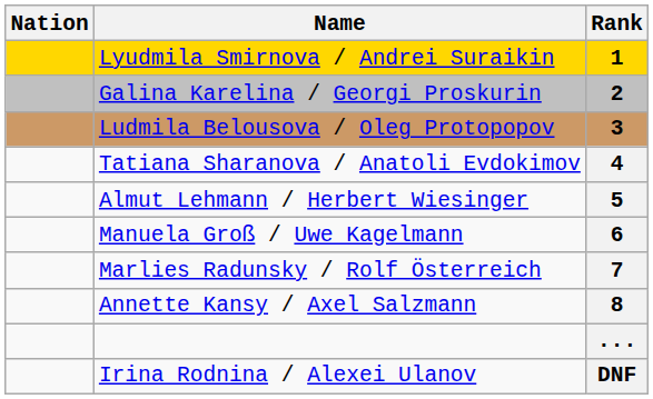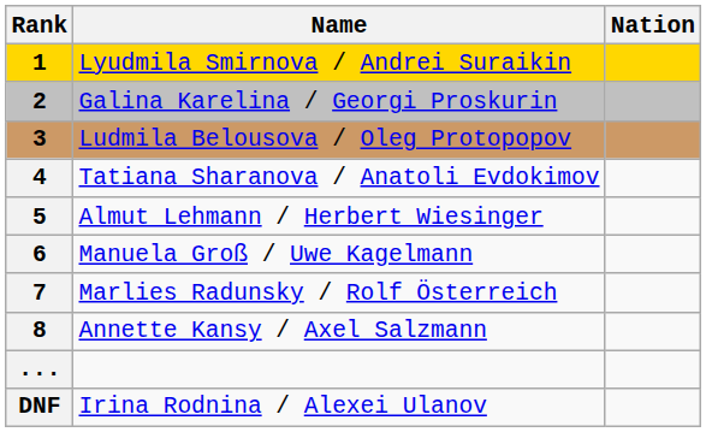 <table class="wikitable">
 <tr>
+<th>Rank</th>
+<th>Name</th>
 <th>Nation</th>
-<th>Name</th>
-<th>Rank</th>
 </tr>
 <tr bgcolor="gold">
+<td align="center"><strong>1</strong></td>
+<td><a href='#'>Lyudmila Smirnova</a> / <a href='#'>Andrei Suraikin</a></td>
 <td></td>
-<td><a href='#'>Lyudmila Smirnova</a> / <a href='#'>Andrei Suraikin</a></td>
-<td align="center"><strong>1</strong></td>
 </tr>
 <tr bgcolor="silver">
+<td align="center"><strong>2</strong></td>
+<td><a href='#'>Galina Karelina</a> / <a href='#'>Georgi Proskurin</a></td>
 <td></td>
-<td><a href='#'>Galina Karelina</a> / <a href='#'>Georgi Proskurin</a></td>
-<td align="center"><strong>2</strong></td>
 </tr>
 <tr bgcolor="cc9966">
+<td align="center"><strong>3</strong></td>
+<td><a href='#'>Ludmila Belousova</a> / <a href='#'>Oleg Protopopov</a></td>
 <td></td>
-<td><a href='#'>Ludmila Belousova</a> / <a href='#'>Oleg Protopopov</a></td>
-<td align="center"><strong>3</strong></td>
 </tr>
 <tr>
+<th>4</th>
+<td><a href='#'>Tatiana Sharanova</a> / <a href='#'>Anatoli Evdokimov</a></td>
 <td></td>
-<td><a href='#'>Tatiana Sharanova</a> / <a href='#'>Anatoli Evdokimov</a></td>
-<th>4</th>
 </tr>
 <tr>
+<th>5</th>
+<td><a href='#'>Almut Lehmann</a> / <a href='#'>Herbert Wiesinger</a></td>
 <td></td>
-<td><a href='#'>Almut Lehmann</a> / <a href='#'>Herbert Wiesinger</a></td>
-<th>5</th>
 </tr>
 <tr>
+<th>6</th>
+<td><a href='#'>Manuela Groß</a> / <a href='#'>Uwe Kagelmann</a></td>
 <td></td>
-<td><a href='#'>Manuela Groß</a> / <a href='#'>Uwe Kagelmann</a></td>
-<th>6</th>
 </tr>
 <tr>
+<th>7</th>
+<td><a href='#'>Marlies Radunsky</a> / <a href='#'>Rolf Österreich</a></td>
 <td></td>
-<td><a href='#'>Marlies Radunsky</a> / <a href='#'>Rolf Österreich</a></td>
-<th>7</th>
 </tr>
 <tr>
+<th>8</th>
+<td><a href='#'>Annette Kansy</a> / <a href='#'>Axel Salzmann</a></td>
 <td></td>
-<td><a href='#'>Annette Kansy</a> / <a href='#'>Axel Salzmann</a></td>
-<th>8</th>
 </tr>
 <tr>
+<th>...</th>
 <td></td>
 <td></td>
-<th>...</th>
 </tr>
 <tr>
+<th>DNF</th>
+<td><a href='#'>Irina Rodnina</a> / <a href='#'>Alexei Ulanov</a></td>
 <td></td>
-<td><a href='#'>Irina Rodnina</a> / <a href='#'>Alexei Ulanov</a></td>
-<th>DNF</th>
 </tr>
 </table>
